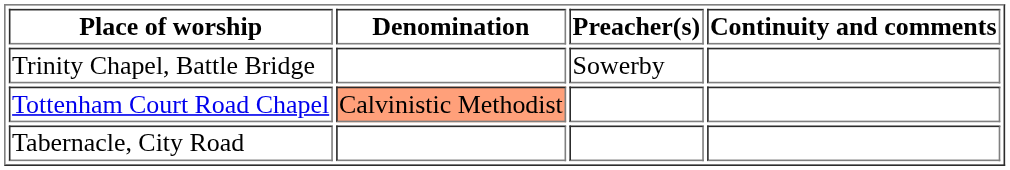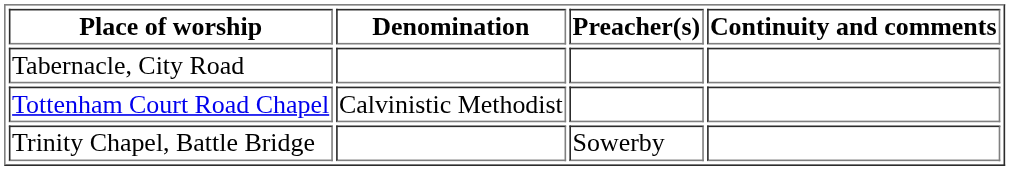 <table border=1>
 <tr>
 <th>Place of worship</th>
 <th>Denomination</th>
 <th>Preacher(s)</th>
 <th>Continuity and comments</th>
 </tr>
 <tr>
+<td>Tabernacle, City Road</td>
+<td></td>
+<td></td>
+<td></td>
+</tr>
+<tr>
+<td><a href='#'>Tottenham Court Road Chapel</a></td>
+<td>Calvinistic Methodist</td>
+<td></td>
+<td></td>
+</tr>
+<tr>
 <td>Trinity Chapel, Battle Bridge</td>
 <td></td>
 <td>Sowerby</td>
 <td></td>
 </tr>
-<tr>
-<td><a href='#'>Tottenham Court Road Chapel</a></td>
-<td style="background: lightsalmon;">Calvinistic Methodist</td>
-<td></td>
-<td></td>
-</tr>
-<tr>
-<td>Tabernacle, City Road</td>
-<td></td>
-<td></td>
-<td></td>
-</tr>
 </table>
